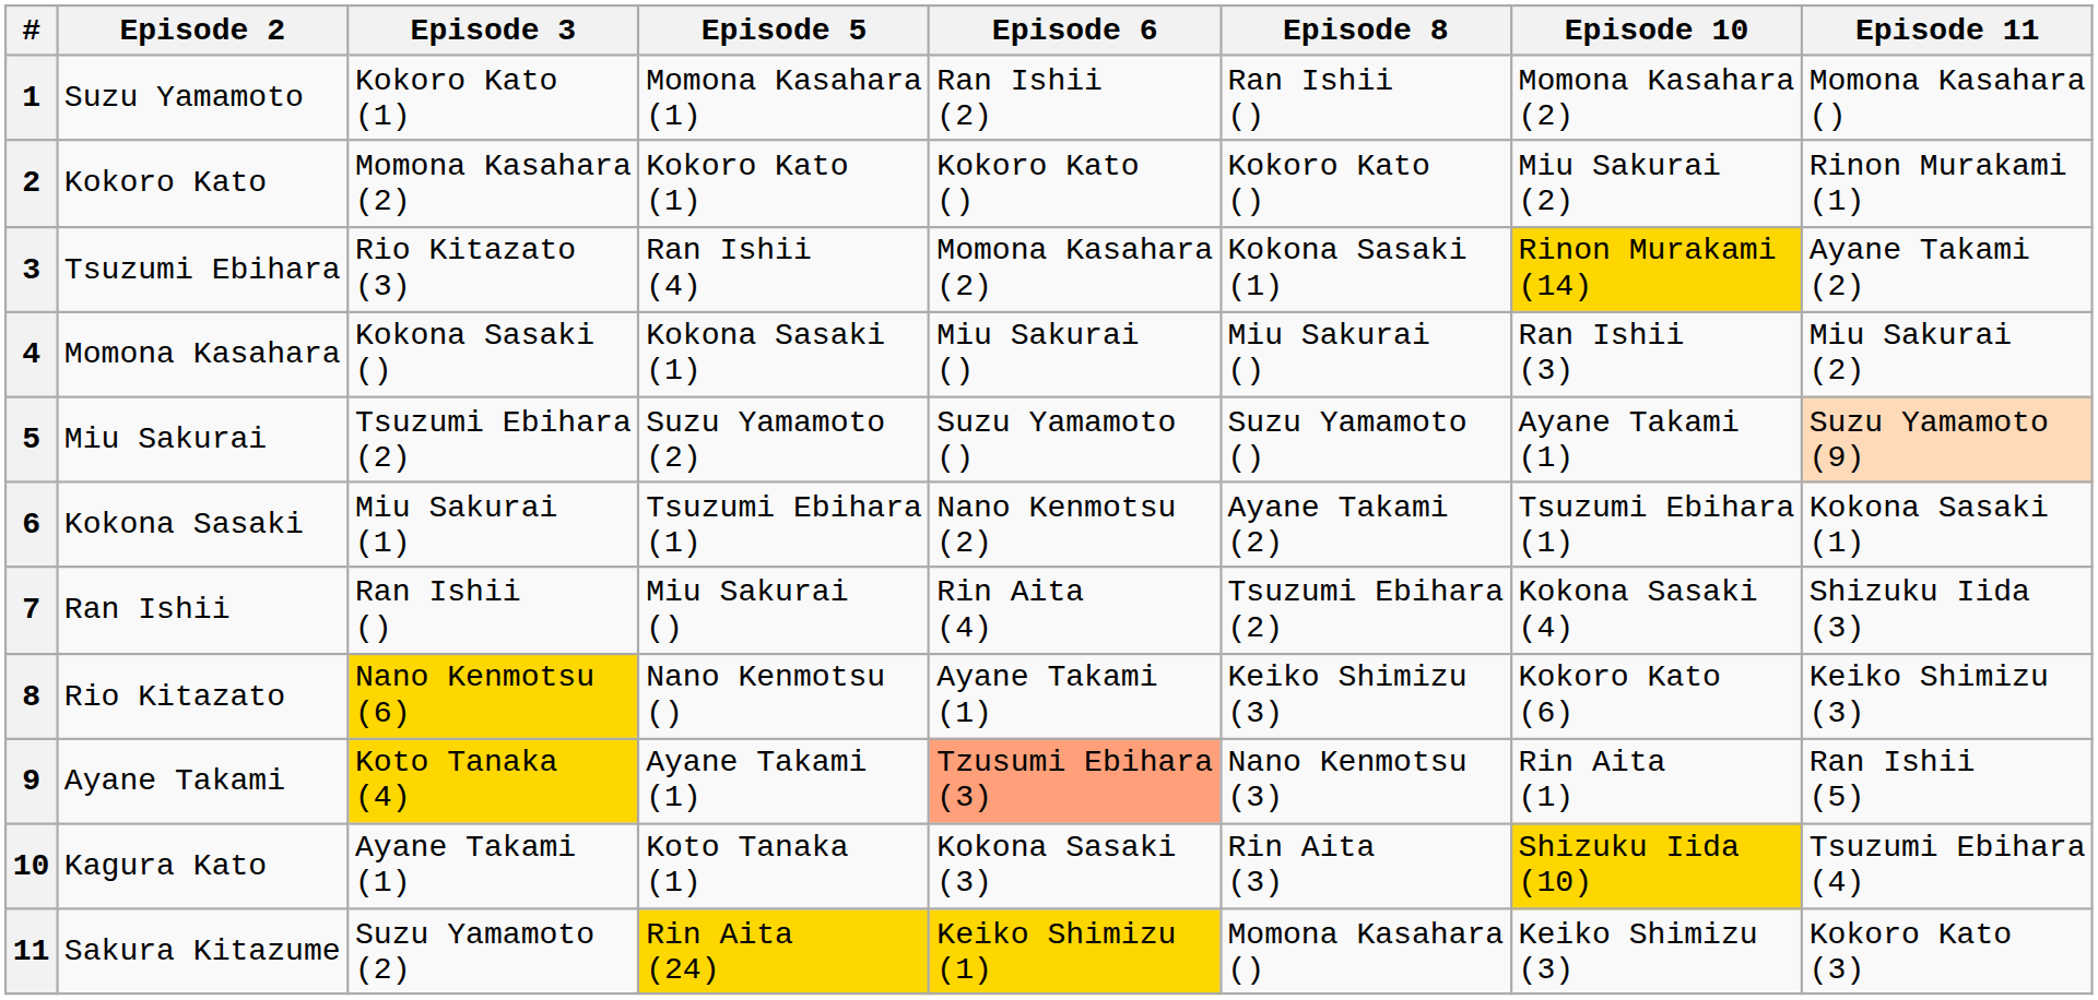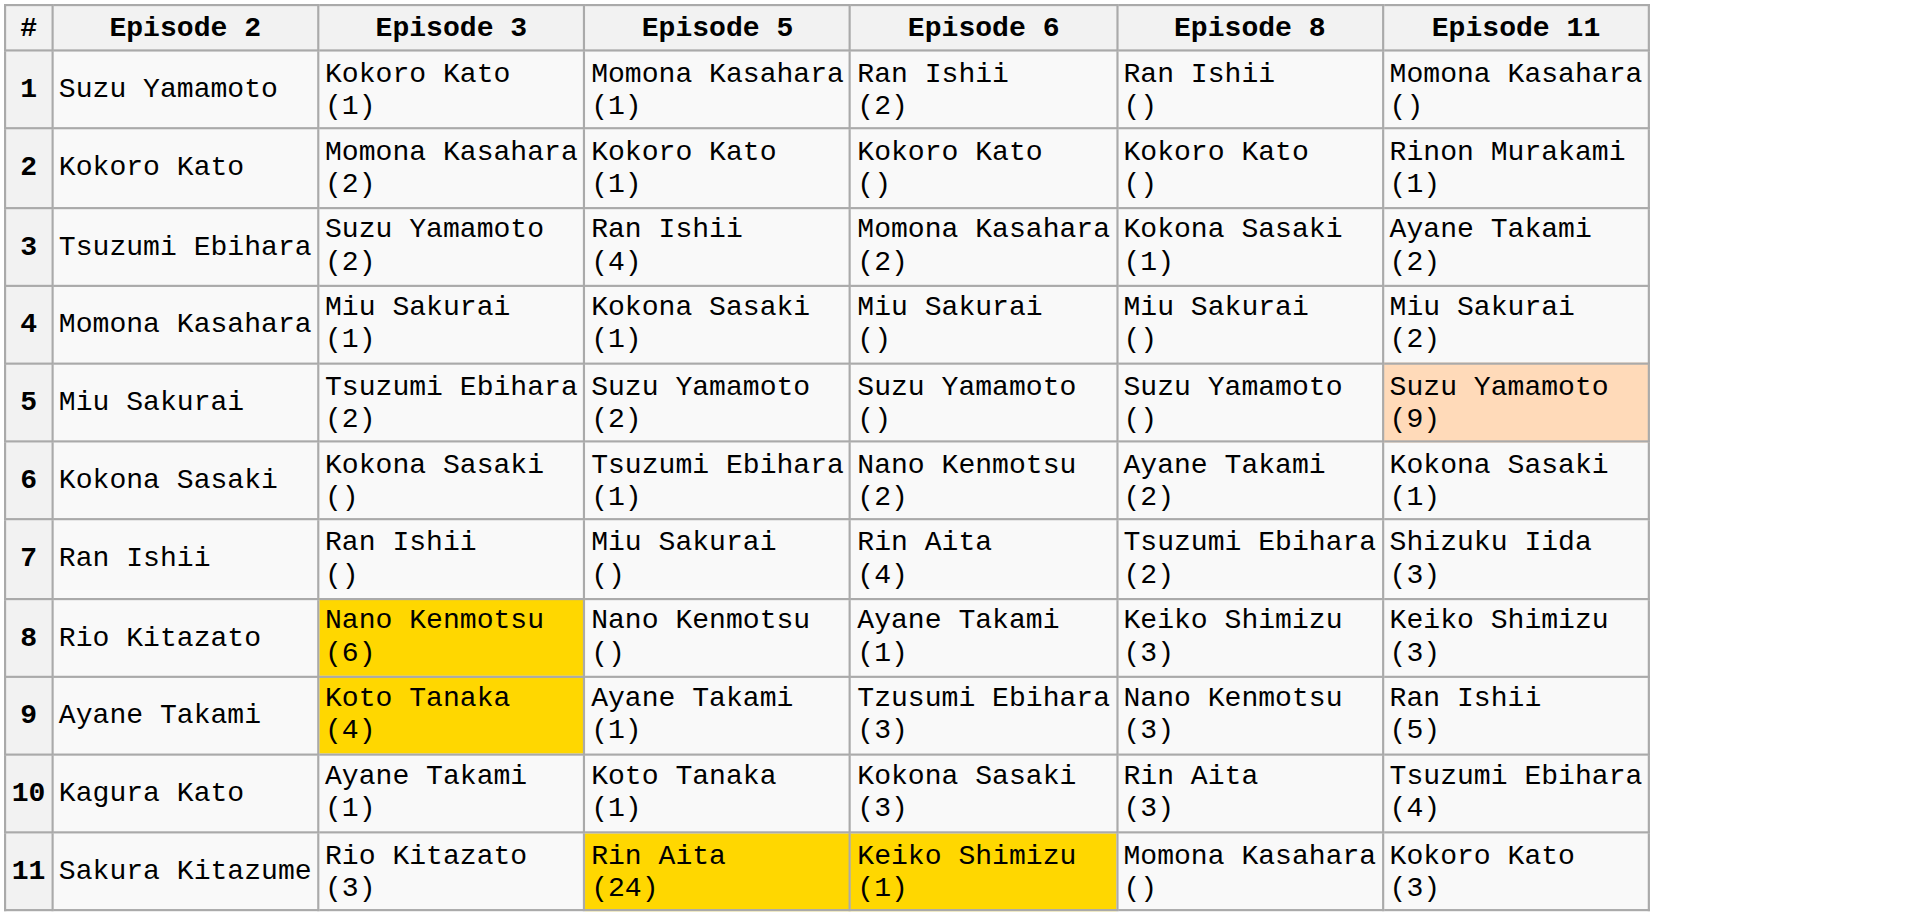 <table class="wikitable">
 <tr>
 <th>#</th>
 <th>Episode 2</th>
 <th>Episode 3</th>
 <th>Episode 5</th>
 <th>Episode 6</th>
 <th>Episode 8</th>
-<th>Episode 10</th>
 <th>Episode 11</th>
 </tr>
 <tr>
 <th>1</th>
 <td>Suzu Yamamoto</td>
 <td>Kokoro Kato<br>(1)</td>
 <td>Momona Kasahara<br>(1)</td>
 <td>Ran Ishii<br>(2)</td>
 <td>Ran Ishii<br>()</td>
-<td>Momona Kasahara<br>(2)</td>
 <td>Momona Kasahara<br>()</td>
 </tr>
 <tr>
 <th>2</th>
 <td>Kokoro Kato</td>
 <td>Momona Kasahara<br>(2)</td>
 <td>Kokoro Kato<br>(1)</td>
 <td>Kokoro Kato<br>()</td>
 <td>Kokoro Kato<br>()</td>
-<td>Miu Sakurai<br>(2)</td>
 <td>Rinon Murakami<br>(1)</td>
 </tr>
 <tr>
 <th>3</th>
 <td>Tsuzumi Ebihara</td>
-<td>Rio Kitazato<br>(3)</td>
+<td>Suzu Yamamoto<br>(2)</td>
 <td>Ran Ishii<br>(4)</td>
 <td>Momona Kasahara<br>(2)</td>
 <td>Kokona Sasaki<br>(1)</td>
-<td style="background:gold;">Rinon Murakami<br>(14)</td>
 <td>Ayane Takami<br>(2)</td>
 </tr>
 <tr>
 <th>4</th>
 <td>Momona Kasahara</td>
-<td>Kokona Sasaki<br>()</td>
+<td>Miu Sakurai<br>(1)</td>
 <td>Kokona Sasaki<br>(1)</td>
 <td>Miu Sakurai<br>()</td>
 <td>Miu Sakurai<br>()</td>
-<td>Ran Ishii<br>(3)</td>
 <td>Miu Sakurai<br>(2)</td>
 </tr>
 <tr>
 <th>5</th>
 <td>Miu Sakurai</td>
 <td>Tsuzumi Ebihara<br>(2)</td>
 <td>Suzu Yamamoto<br>(2)</td>
 <td>Suzu Yamamoto<br>()</td>
 <td>Suzu Yamamoto<br>()</td>
-<td>Ayane Takami<br>(1)</td>
 <td style="background:#FFDAB9;">Suzu Yamamoto<br>(9)</td>
 </tr>
 <tr>
 <th>6</th>
 <td>Kokona Sasaki</td>
-<td>Miu Sakurai<br>(1)</td>
+<td>Kokona Sasaki<br>()</td>
 <td>Tsuzumi Ebihara<br>(1)</td>
 <td>Nano Kenmotsu<br>(2)</td>
 <td>Ayane Takami<br>(2)</td>
-<td>Tsuzumi Ebihara<br>(1)</td>
 <td>Kokona Sasaki<br>(1)</td>
 </tr>
 <tr>
 <th>7</th>
 <td>Ran Ishii</td>
 <td>Ran Ishii<br>()</td>
 <td>Miu Sakurai<br>()</td>
 <td>Rin Aita<br>(4)</td>
 <td>Tsuzumi Ebihara<br>(2)</td>
-<td>Kokona Sasaki<br>(4)</td>
 <td>Shizuku Iida<br>(3)</td>
 </tr>
 <tr>
 <th>8</th>
 <td>Rio Kitazato</td>
 <td style="background:gold;">Nano Kenmotsu<br>(6)</td>
 <td>Nano Kenmotsu<br>()</td>
 <td>Ayane Takami<br>(1)</td>
 <td>Keiko Shimizu<br>(3)</td>
-<td>Kokoro Kato<br>(6)</td>
 <td>Keiko Shimizu<br>(3)</td>
 </tr>
 <tr>
 <th>9</th>
 <td>Ayane Takami</td>
 <td style="background:gold;">Koto Tanaka<br>(4)</td>
 <td>Ayane Takami<br>(1)</td>
-<td style="background: lightsalmon;">Tzusumi Ebihara<br>(3)</td>
+<td>Tzusumi Ebihara<br>(3)</td>
 <td>Nano Kenmotsu<br>(3)</td>
-<td>Rin Aita<br>(1)</td>
 <td>Ran Ishii<br>(5)</td>
 </tr>
 <tr>
 <th>10</th>
 <td>Kagura Kato</td>
 <td>Ayane Takami<br>(1)</td>
 <td>Koto Tanaka<br>(1)</td>
 <td>Kokona Sasaki<br>(3)</td>
 <td>Rin Aita<br>(3)</td>
-<td style="background:gold;">Shizuku Iida<br>(10)</td>
 <td>Tsuzumi Ebihara<br>(4)</td>
 </tr>
 <tr>
 <th>11</th>
 <td>Sakura Kitazume</td>
-<td>Suzu Yamamoto<br>(2)</td>
+<td>Rio Kitazato<br>(3)</td>
 <td style="background:gold;">Rin Aita<br>(24)</td>
 <td style="background:gold;">Keiko Shimizu<br>(1)</td>
 <td>Momona Kasahara<br>()</td>
-<td>Keiko Shimizu<br>(3)</td>
 <td>Kokoro Kato<br>(3)</td>
 </tr>
 </table>
